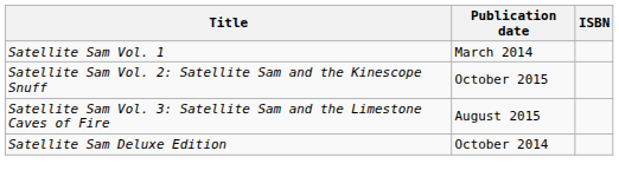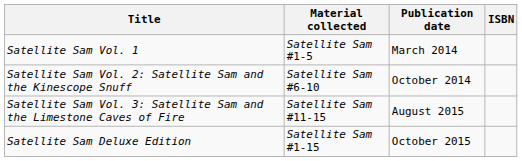 <table class="wikitable">
 <tr>
 <th>Title</th>
+<th>Material collected</th>
 <th>Publication date</th>
 <th>ISBN</th>
 </tr>
 <tr>
 <td><em>Satellite Sam Vol. 1</em></td>
+<td><em>Satellite Sam</em> #1-5</td>
 <td>March 2014</td>
 <td></td>
 </tr>
 <tr>
 <td><em>Satellite Sam Vol. 2: Satellite Sam and the Kinescope Snuff</em></td>
-<td>October 2015</td>
+<td><em>Satellite Sam</em> #6-10</td>
+<td>October 2014</td>
 <td></td>
 </tr>
 <tr>
 <td><em>Satellite Sam Vol. 3: Satellite Sam and the Limestone Caves of Fire</em></td>
+<td><em>Satellite Sam</em> #11-15</td>
 <td>August 2015</td>
 <td></td>
 </tr>
 <tr>
 <td><em>Satellite Sam Deluxe Edition</em></td>
-<td>October 2014</td>
+<td><em>Satellite Sam</em> #1-15</td>
+<td>October 2015</td>
 <td></td>
 </tr>
 </table>
